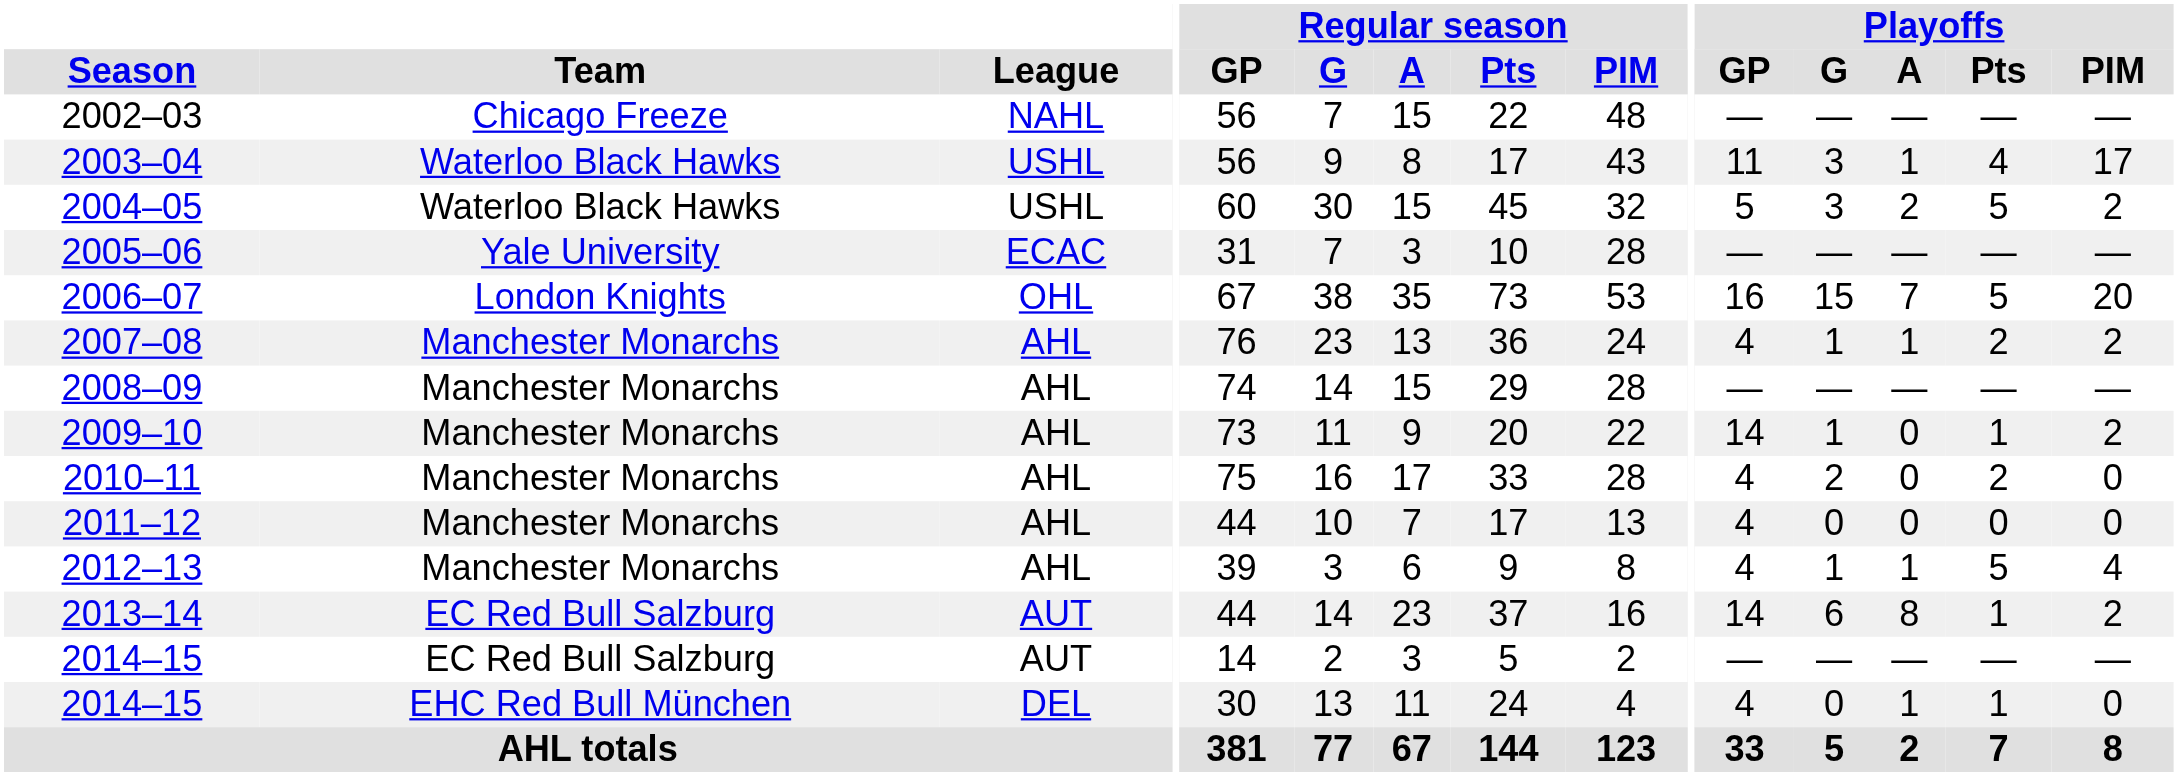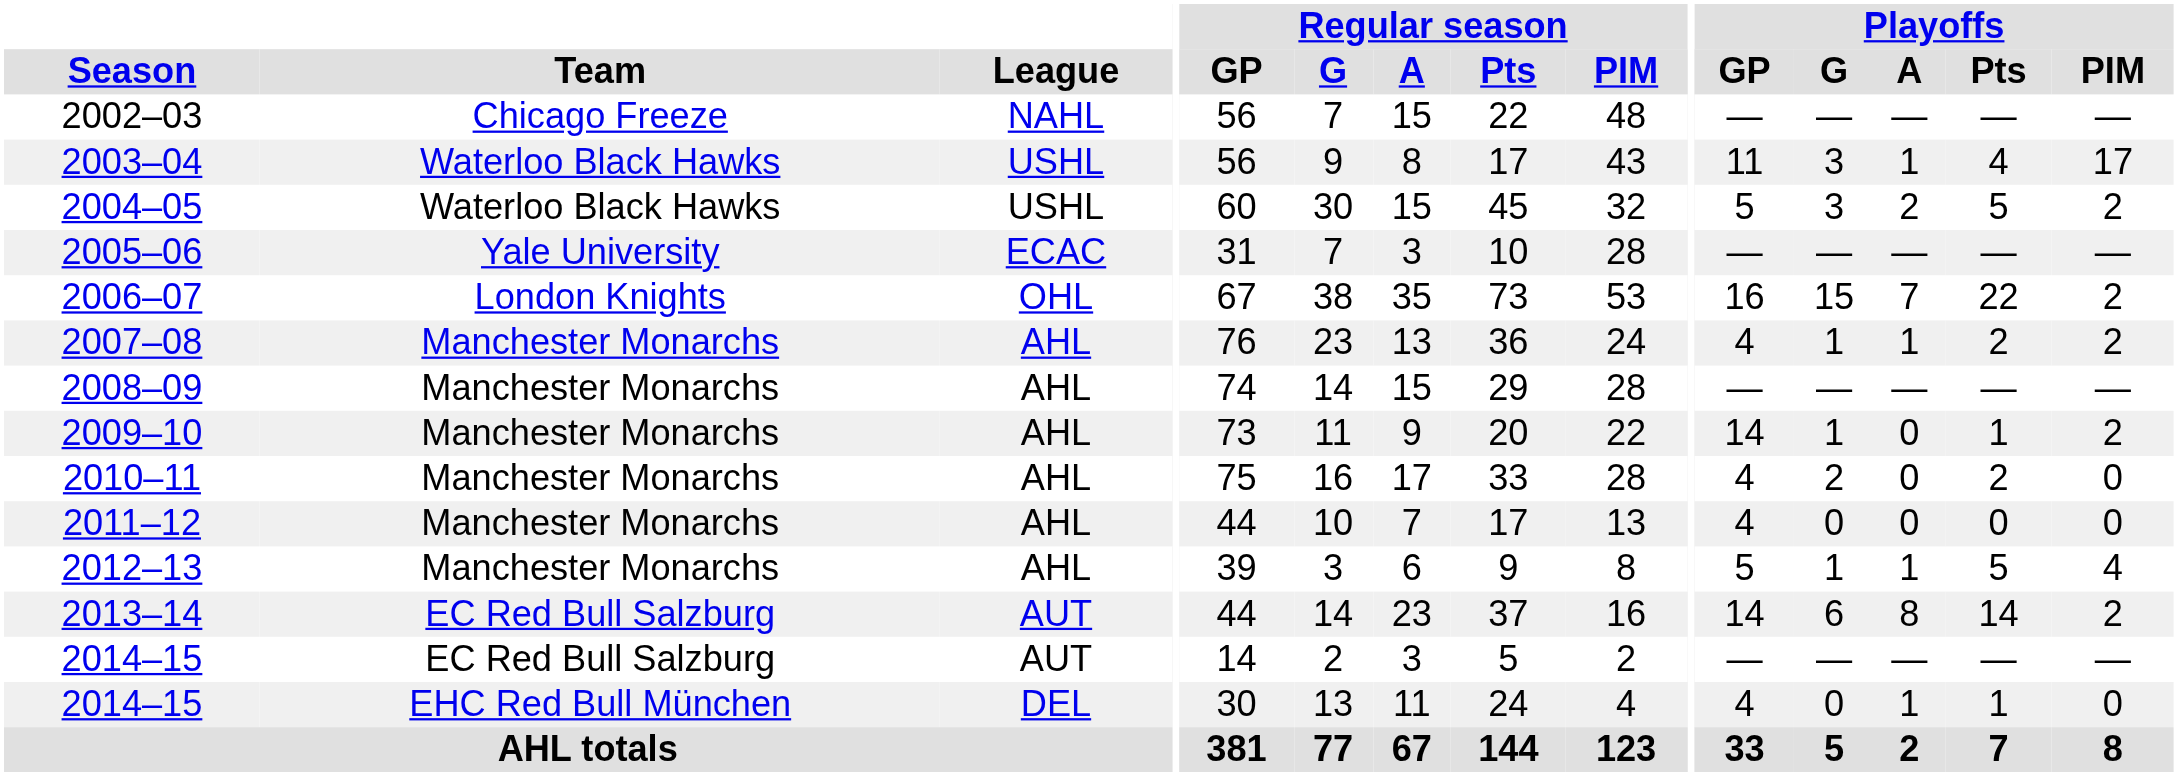 <table border="0" cellpadding="1" cellspacing="0" style="text-align:center; width:60em">
 <tr style="background:#e0e0e0;">
 <th colspan="3" style="background:#fff;"></th>
 <th rowspan="99" style="background:#fff;"></th>
 <th colspan="5"><a href='#'>Regular season</a></th>
 <th rowspan="99" style="background:#fff;"></th>
 <th colspan="5"><a href='#'>Playoffs</a></th>
 </tr>
 <tr style="background:#e0e0e0;">
 <th><a href='#'>Season</a></th>
 <th>Team</th>
 <th>League</th>
 <th>GP</th>
 <th><a href='#'>G</a></th>
 <th><a href='#'>A</a></th>
 <th><a href='#'>Pts</a></th>
 <th><a href='#'>PIM</a></th>
 <th>GP</th>
 <th>G</th>
 <th>A</th>
 <th>Pts</th>
 <th>PIM</th>
 </tr>
 <tr>
 <td>2002–03</td>
 <td><a href='#'>Chicago Freeze</a></td>
 <td><a href='#'>NAHL</a></td>
 <td>56</td>
 <td>7</td>
 <td>15</td>
 <td>22</td>
 <td>48</td>
 <td>—</td>
 <td>—</td>
 <td>—</td>
 <td>—</td>
 <td>—</td>
 </tr>
 <tr style="background:#f0f0f0;">
 <td><a href='#'>2003–04</a></td>
 <td><a href='#'>Waterloo Black Hawks</a></td>
 <td><a href='#'>USHL</a></td>
 <td>56</td>
 <td>9</td>
 <td>8</td>
 <td>17</td>
 <td>43</td>
 <td>11</td>
 <td>3</td>
 <td>1</td>
 <td>4</td>
 <td>17</td>
 </tr>
 <tr>
 <td><a href='#'>2004–05</a></td>
 <td>Waterloo Black Hawks</td>
 <td>USHL</td>
 <td>60</td>
 <td>30</td>
 <td>15</td>
 <td>45</td>
 <td>32</td>
 <td>5</td>
 <td>3</td>
 <td>2</td>
 <td>5</td>
 <td>2</td>
 </tr>
 <tr style="background:#f0f0f0;">
 <td><a href='#'>2005–06</a></td>
 <td><a href='#'>Yale University</a></td>
 <td><a href='#'>ECAC</a></td>
 <td>31</td>
 <td>7</td>
 <td>3</td>
 <td>10</td>
 <td>28</td>
 <td>—</td>
 <td>—</td>
 <td>—</td>
 <td>—</td>
 <td>—</td>
 </tr>
 <tr>
 <td><a href='#'>2006–07</a></td>
 <td><a href='#'>London Knights</a></td>
 <td><a href='#'>OHL</a></td>
 <td>67</td>
 <td>38</td>
 <td>35</td>
 <td>73</td>
 <td>53</td>
 <td>16</td>
 <td>15</td>
 <td>7</td>
-<td>5</td>
-<td>20</td>
+<td>22</td>
+<td>2</td>
 </tr>
 <tr style="background:#f0f0f0;">
 <td><a href='#'>2007–08</a></td>
 <td><a href='#'>Manchester Monarchs</a></td>
 <td><a href='#'>AHL</a></td>
 <td>76</td>
 <td>23</td>
 <td>13</td>
 <td>36</td>
 <td>24</td>
 <td>4</td>
 <td>1</td>
 <td>1</td>
 <td>2</td>
 <td>2</td>
 </tr>
 <tr>
 <td><a href='#'>2008–09</a></td>
 <td>Manchester Monarchs</td>
 <td>AHL</td>
 <td>74</td>
 <td>14</td>
 <td>15</td>
 <td>29</td>
 <td>28</td>
 <td>—</td>
 <td>—</td>
 <td>—</td>
 <td>—</td>
 <td>—</td>
 </tr>
 <tr style="background:#f0f0f0;">
 <td><a href='#'>2009–10</a></td>
 <td>Manchester Monarchs</td>
 <td>AHL</td>
 <td>73</td>
 <td>11</td>
 <td>9</td>
 <td>20</td>
 <td>22</td>
 <td>14</td>
 <td>1</td>
 <td>0</td>
 <td>1</td>
 <td>2</td>
 </tr>
 <tr>
 <td><a href='#'>2010–11</a></td>
 <td>Manchester Monarchs</td>
 <td>AHL</td>
 <td>75</td>
 <td>16</td>
 <td>17</td>
 <td>33</td>
 <td>28</td>
 <td>4</td>
 <td>2</td>
 <td>0</td>
 <td>2</td>
 <td>0</td>
 </tr>
 <tr style="background:#f0f0f0;">
 <td><a href='#'>2011–12</a></td>
 <td>Manchester Monarchs</td>
 <td>AHL</td>
 <td>44</td>
 <td>10</td>
 <td>7</td>
 <td>17</td>
 <td>13</td>
 <td>4</td>
 <td>0</td>
 <td>0</td>
 <td>0</td>
 <td>0</td>
 </tr>
 <tr>
 <td><a href='#'>2012–13</a></td>
 <td>Manchester Monarchs</td>
 <td>AHL</td>
 <td>39</td>
 <td>3</td>
 <td>6</td>
 <td>9</td>
 <td>8</td>
-<td>4</td>
+<td>5</td>
 <td>1</td>
 <td>1</td>
 <td>5</td>
 <td>4</td>
 </tr>
 <tr style="background:#f0f0f0;">
 <td><a href='#'>2013–14</a></td>
 <td><a href='#'>EC Red Bull Salzburg</a></td>
 <td><a href='#'>AUT</a></td>
 <td>44</td>
 <td>14</td>
 <td>23</td>
 <td>37</td>
 <td>16</td>
 <td>14</td>
 <td>6</td>
 <td>8</td>
-<td>1</td>
+<td>14</td>
 <td>2</td>
 </tr>
 <tr>
 <td><a href='#'>2014–15</a></td>
 <td>EC Red Bull Salzburg</td>
 <td>AUT</td>
 <td>14</td>
 <td>2</td>
 <td>3</td>
 <td>5</td>
 <td>2</td>
 <td>—</td>
 <td>—</td>
 <td>—</td>
 <td>—</td>
 <td>—</td>
 </tr>
 <tr style="background:#f0f0f0;">
 <td><a href='#'>2014–15</a></td>
 <td><a href='#'>EHC Red Bull München</a></td>
 <td><a href='#'>DEL</a></td>
 <td>30</td>
 <td>13</td>
 <td>11</td>
 <td>24</td>
 <td>4</td>
 <td>4</td>
 <td>0</td>
 <td>1</td>
 <td>1</td>
 <td>0</td>
 </tr>
 <tr style="background:#e0e0e0;">
 <th colspan="3">AHL totals</th>
 <th>381</th>
 <th>77</th>
 <th>67</th>
 <th>144</th>
 <th>123</th>
 <th>33</th>
 <th>5</th>
 <th>2</th>
 <th>7</th>
 <th>8</th>
 </tr>
 </table>
